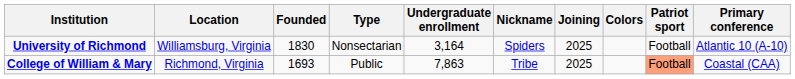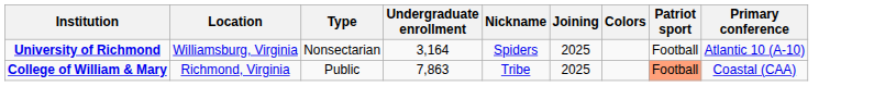 <table class="wikitable sortable" style="text-align:center;">
 <tr>
 <th>Institution</th>
 <th>Location</th>
-<th>Founded</th>
 <th>Type</th>
 <th>Undergraduate<br>enrollment</th>
 <th>Nickname</th>
 <th>Joining</th>
 <th class="unsortable">Colors</th>
 <th>Patriot<br>sport</th>
 <th>Primary<br>conference</th>
 </tr>
 <tr>
 <td><strong><a href='#'>University of Richmond</a></strong></td>
 <td><a href='#'>Williamsburg, Virginia</a></td>
-<td>1830</td>
 <td>Nonsectarian</td>
 <td>3,164</td>
 <td><a href='#'>Spiders</a></td>
 <td>2025</td>
 <td></td>
 <td>Football</td>
 <td><a href='#'>Atlantic 10 (A-10)</a></td>
 </tr>
 <tr>
 <td><strong><a href='#'>College of William & Mary</a></strong></td>
 <td><a href='#'>Richmond, Virginia</a></td>
-<td>1693</td>
 <td>Public</td>
 <td>7,863</td>
 <td><a href='#'>Tribe</a></td>
 <td>2025</td>
 <td></td>
 <td style="background: lightsalmon;">Football</td>
 <td><a href='#'>Coastal (CAA)</a></td>
 </tr>
 </table>
